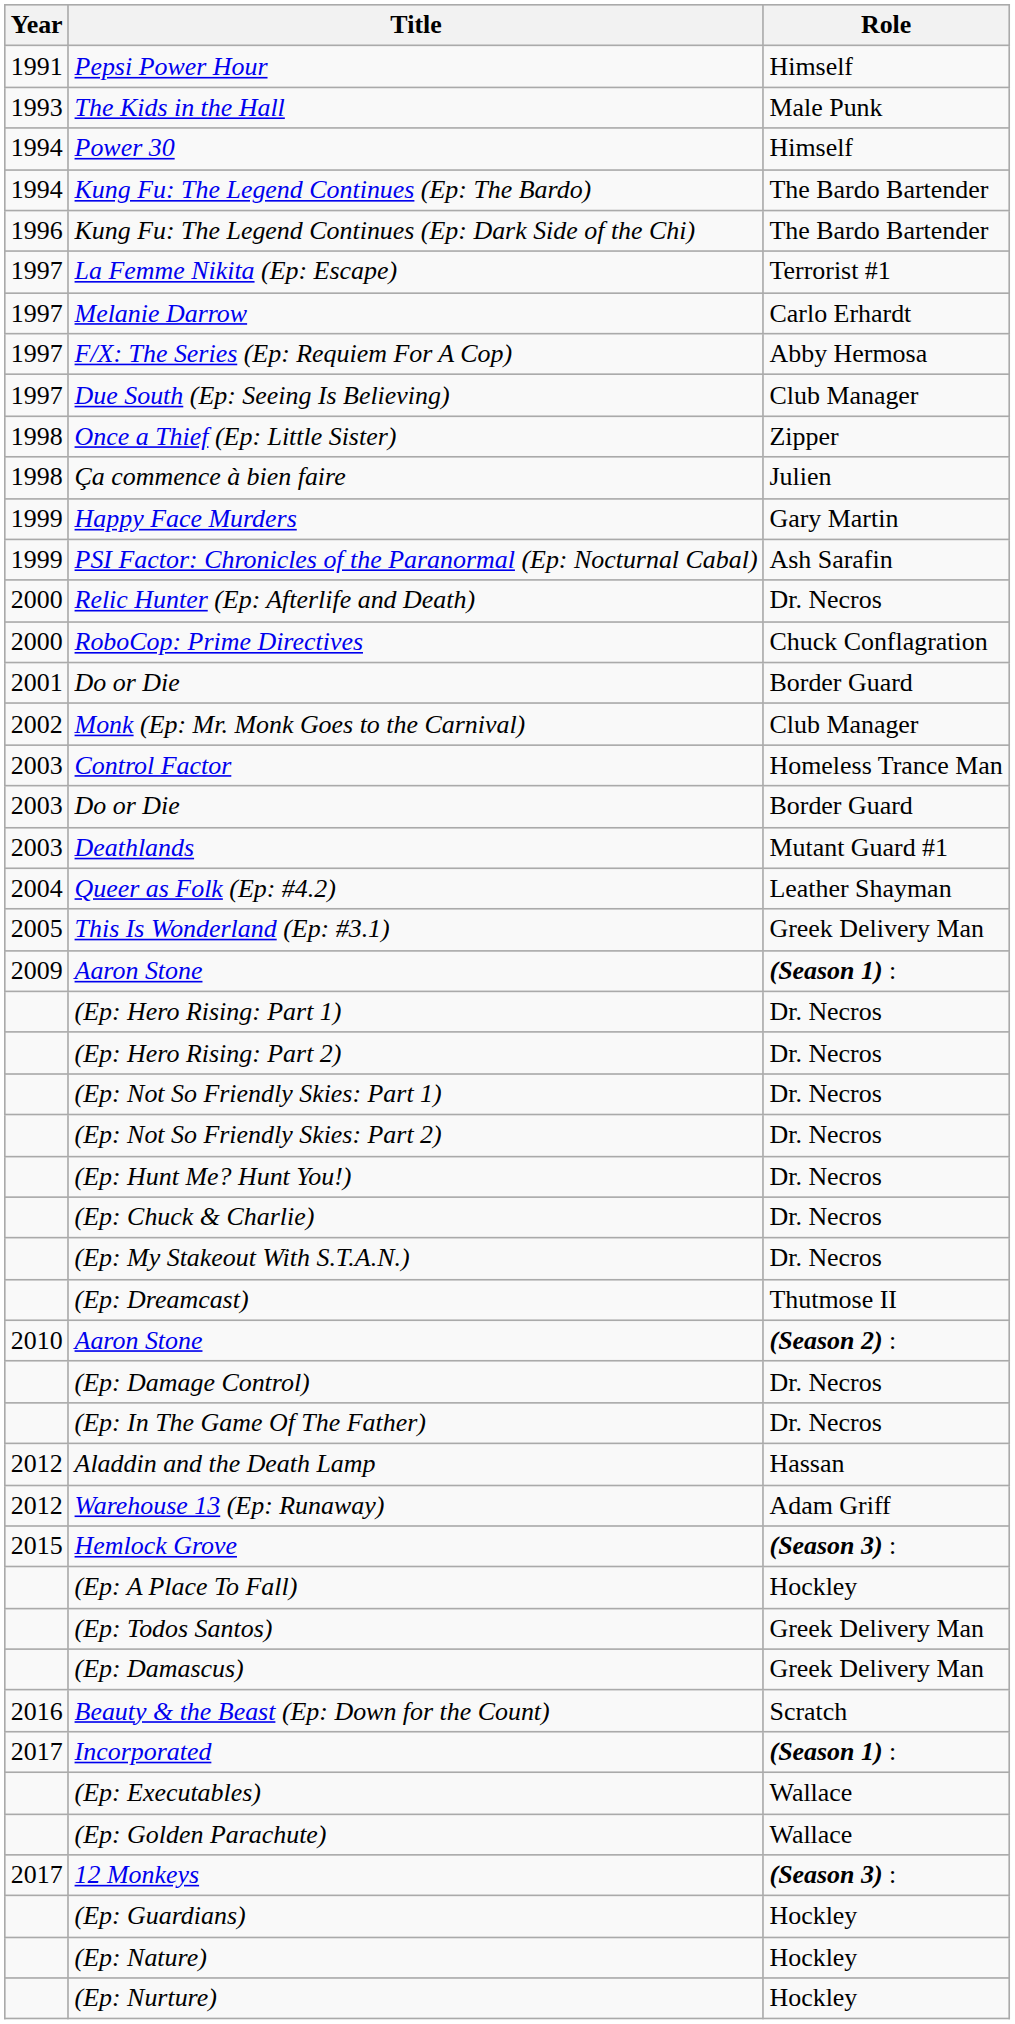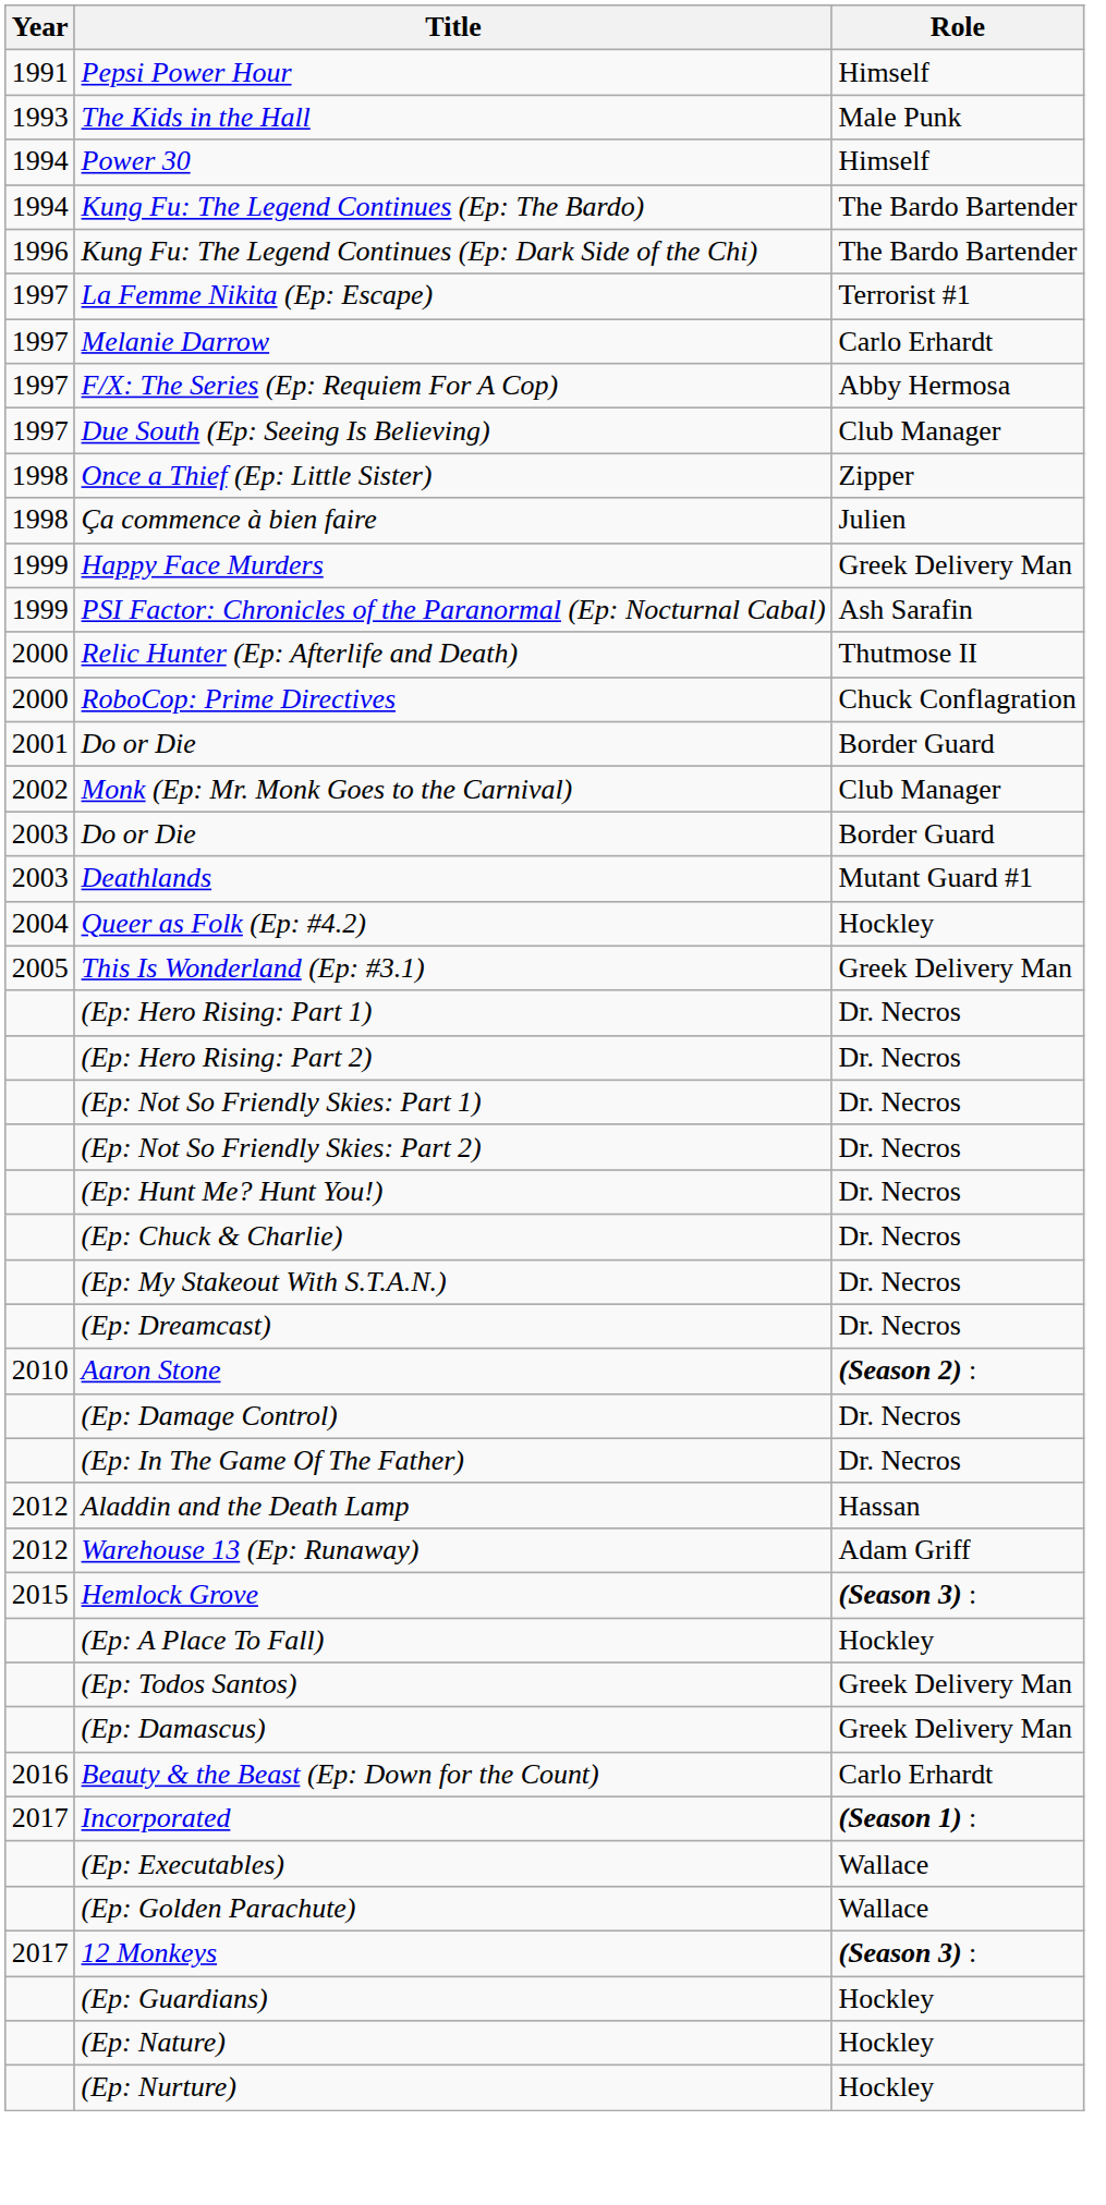 <table class="wikitable">
 <tr>
 <th>Year</th>
 <th>Title</th>
 <th>Role</th>
 </tr>
 <tr>
 <td>1991</td>
 <td><em><a href='#'>Pepsi Power Hour</a></em></td>
 <td>Himself</td>
 </tr>
 <tr>
 <td>1993</td>
 <td><em><a href='#'>The Kids in the Hall</a></em></td>
 <td>Male Punk</td>
 </tr>
 <tr>
 <td>1994</td>
 <td><em><a href='#'>Power 30</a></em></td>
 <td>Himself</td>
 </tr>
 <tr>
 <td>1994</td>
 <td><em><a href='#'>Kung Fu: The Legend Continues</a> (Ep: The Bardo)</em></td>
 <td>The Bardo Bartender</td>
 </tr>
 <tr>
 <td>1996</td>
 <td><em>Kung Fu: The Legend Continues (Ep: Dark Side of the Chi)</em></td>
 <td>The Bardo Bartender</td>
 </tr>
 <tr>
 <td>1997</td>
 <td><em><a href='#'>La Femme Nikita</a> (Ep: Escape)</em></td>
 <td>Terrorist #1</td>
 </tr>
 <tr>
 <td>1997</td>
 <td><em><a href='#'>Melanie Darrow</a></em></td>
 <td>Carlo Erhardt</td>
 </tr>
 <tr>
 <td>1997</td>
 <td><em><a href='#'>F/X: The Series</a> (Ep: Requiem For A Cop)</em></td>
 <td>Abby Hermosa</td>
 </tr>
 <tr>
 <td>1997</td>
 <td><em><a href='#'>Due South</a>  (Ep: Seeing Is Believing)</em></td>
 <td>Club Manager</td>
 </tr>
 <tr>
 <td>1998</td>
 <td><em><a href='#'>Once a Thief</a>  (Ep: Little Sister)</em></td>
 <td>Zipper</td>
 </tr>
 <tr>
 <td>1998</td>
 <td><em>Ça commence à bien faire</em></td>
 <td>Julien</td>
 </tr>
 <tr>
 <td>1999</td>
 <td><em><a href='#'>Happy Face Murders</a></em></td>
-<td>Gary Martin</td>
+<td>Greek Delivery Man</td>
 </tr>
 <tr>
 <td>1999</td>
 <td><em><a href='#'>PSI Factor: Chronicles of the Paranormal</a> (Ep: Nocturnal Cabal)</em></td>
 <td>Ash Sarafin</td>
 </tr>
 <tr>
 <td>2000</td>
 <td><em><a href='#'>Relic Hunter</a> (Ep: Afterlife and Death)</em></td>
-<td>Dr. Necros</td>
+<td>Thutmose II</td>
 </tr>
 <tr>
 <td>2000</td>
 <td><em><a href='#'>RoboCop: Prime Directives</a></em></td>
 <td>Chuck Conflagration</td>
 </tr>
 <tr>
 <td>2001</td>
 <td><em>Do or Die</em></td>
 <td>Border Guard</td>
 </tr>
 <tr>
 <td>2002</td>
 <td><em><a href='#'>Monk</a>  (Ep: Mr. Monk Goes to the Carnival)</em></td>
 <td>Club Manager</td>
 </tr>
 <tr>
 <td>2003</td>
-<td><em><a href='#'>Control Factor</a></em></td>
-<td>Homeless Trance Man</td>
-</tr>
-<tr>
-<td>2003</td>
 <td><em>Do or Die</em></td>
 <td>Border Guard</td>
 </tr>
 <tr>
 <td>2003</td>
 <td><em><a href='#'>Deathlands</a></em></td>
 <td>Mutant Guard #1</td>
 </tr>
 <tr>
 <td>2004</td>
 <td><em><a href='#'>Queer as Folk</a> (Ep: #4.2)</em></td>
-<td>Leather Shayman</td>
+<td>Hockley</td>
 </tr>
 <tr>
 <td>2005</td>
 <td><em><a href='#'>This Is Wonderland</a> (Ep: #3.1)</em></td>
 <td>Greek Delivery Man</td>
-</tr>
-<tr>
-<td>2009</td>
-<td><em><a href='#'>Aaron Stone</a></em></td>
-<td><strong><em>(Season 1)</em></strong> :</td>
 </tr>
 <tr>
 <td></td>
 <td><em>(Ep: Hero Rising: Part 1)</em></td>
 <td>Dr. Necros</td>
 </tr>
 <tr>
 <td></td>
 <td><em>(Ep: Hero Rising: Part 2)</em></td>
 <td>Dr. Necros</td>
 </tr>
 <tr>
 <td></td>
 <td><em>(Ep: Not So Friendly Skies: Part 1)</em></td>
 <td>Dr. Necros</td>
 </tr>
 <tr>
 <td></td>
 <td><em>(Ep: Not So Friendly Skies: Part 2)</em></td>
 <td>Dr. Necros</td>
 </tr>
 <tr>
 <td></td>
 <td><em>(Ep: Hunt Me? Hunt You!)</em></td>
 <td>Dr. Necros</td>
 </tr>
 <tr>
 <td></td>
 <td><em>(Ep: Chuck & Charlie)</em></td>
 <td>Dr. Necros</td>
 </tr>
 <tr>
 <td></td>
 <td><em>(Ep: My Stakeout With S.T.A.N.)</em></td>
 <td>Dr. Necros</td>
 </tr>
 <tr>
 <td></td>
 <td><em>(Ep: Dreamcast)</em></td>
-<td>Thutmose II</td>
+<td>Dr. Necros</td>
 </tr>
 <tr>
 <td>2010</td>
 <td><em><a href='#'>Aaron Stone</a></em></td>
 <td><strong><em>(Season 2)</em></strong> :</td>
 </tr>
 <tr>
 <td></td>
 <td><em>(Ep: Damage Control)</em></td>
 <td>Dr. Necros</td>
 </tr>
 <tr>
 <td></td>
 <td><em>(Ep: In The Game Of The Father)</em></td>
 <td>Dr. Necros</td>
 </tr>
 <tr>
 <td>2012</td>
 <td><em>Aladdin and the Death Lamp</em></td>
 <td>Hassan</td>
 </tr>
 <tr>
 <td>2012</td>
 <td><em><a href='#'>Warehouse 13</a> (Ep: Runaway)</em></td>
 <td>Adam Griff</td>
 </tr>
 <tr>
 <td>2015</td>
 <td><em><a href='#'>Hemlock Grove</a></em></td>
 <td><strong><em>(Season 3)</em></strong> :</td>
 </tr>
 <tr>
 <td></td>
 <td><em>(Ep: A Place To Fall)</em></td>
 <td>Hockley</td>
 </tr>
 <tr>
 <td></td>
 <td><em>(Ep: Todos Santos)</em></td>
 <td>Greek Delivery Man</td>
 </tr>
 <tr>
 <td></td>
 <td><em>(Ep: Damascus)</em></td>
 <td>Greek Delivery Man</td>
 </tr>
 <tr>
 <td>2016</td>
 <td><em><a href='#'>Beauty & the Beast</a> (Ep: Down for the Count)</em></td>
-<td>Scratch</td>
+<td>Carlo Erhardt</td>
 </tr>
 <tr>
 <td>2017</td>
 <td><em><a href='#'>Incorporated</a></em></td>
 <td><strong><em>(Season 1)</em></strong> :</td>
 </tr>
 <tr>
 <td></td>
 <td><em>(Ep: Executables)</em></td>
 <td>Wallace</td>
 </tr>
 <tr>
 <td></td>
 <td><em>(Ep: Golden Parachute)</em></td>
 <td>Wallace</td>
 </tr>
 <tr>
 <td>2017</td>
 <td><em><a href='#'>12 Monkeys</a></em></td>
 <td><strong><em>(Season 3)</em></strong> :</td>
 </tr>
 <tr>
 <td></td>
 <td><em>(Ep: Guardians)</em></td>
 <td>Hockley</td>
 </tr>
 <tr>
 <td></td>
 <td><em>(Ep: Nature)</em></td>
 <td>Hockley</td>
 </tr>
 <tr>
 <td></td>
 <td><em>(Ep: Nurture)</em></td>
 <td>Hockley</td>
 </tr>
 </table>
